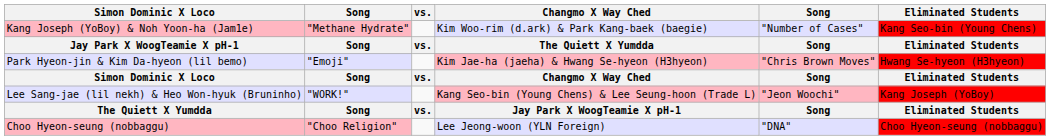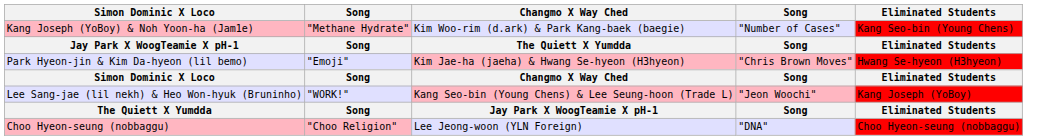 <table class="wikitable mw-collapsible mw-collapsed">
 <tr>
 <th>Simon Dominic X Loco</th>
 <th>Song</th>
-<th>vs.</th>
 <th>Changmo X Way Ched</th>
 <th>Song</th>
 <th>Eliminated Students</th>
 </tr>
 <tr>
 <td style="background:lightpink">Kang Joseph (YoBoy) & Noh Yoon-ha (Jam1e)</td>
 <td style="background:lightpink">"Methane Hydrate"</td>
-<td></td>
 <td style="background:#E0E0FF">Kim Woo-rim (d.ark) & Park Kang-baek (baegie)</td>
 <td style="background:#E0E0FF">"Number of Cases"</td>
 <td style="background:red">Kang Seo-bin (Young Chens)</td>
 </tr>
 <tr>
 <th>Jay Park X WoogTeamie X pH-1</th>
 <th>Song</th>
-<th>vs.</th>
 <th>The Quiett X Yumdda</th>
 <th>Song</th>
 <th>Eliminated Students</th>
 </tr>
 <tr>
 <td style="background:#E0E0FF">Park Hyeon-jin & Kim Da-hyeon (lil bemo)</td>
 <td style="background:#E0E0FF">"Emoji"</td>
-<td></td>
 <td style="background:lightpink">Kim Jae-ha (jaeha) & Hwang Se-hyeon (H3hyeon)</td>
 <td style="background:lightpink">"Chris Brown Moves"</td>
 <td style="background:red">Hwang Se-hyeon (H3hyeon)</td>
 </tr>
 <tr>
 <th>Simon Dominic X Loco</th>
 <th>Song</th>
-<th>vs.</th>
 <th>Changmo X Way Ched</th>
 <th>Song</th>
 <th>Eliminated Students</th>
 </tr>
 <tr>
 <td style="background:#E0E0FF">Lee Sang-jae (lil nekh) & Heo Won-hyuk (Bruninho)</td>
 <td style="background:#E0E0FF">"WORK!"</td>
-<td></td>
 <td style="background:lightpink">Kang Seo-bin (Young Chens) & Lee Seung-hoon (Trade L)</td>
 <td style="background:lightpink">"Jeon Woochi"</td>
 <td style="background:red">Kang Joseph (YoBoy)</td>
 </tr>
 <tr>
 <th>The Quiett X Yumdda</th>
 <th>Song</th>
-<th>vs.</th>
 <th>Jay Park X WoogTeamie X pH-1</th>
 <th>Song</th>
 <th>Eliminated Students</th>
 </tr>
 <tr>
 <td style="background:lightpink">Choo Hyeon-seung (nobbaggu)</td>
 <td style="background:lightpink">"Choo Religion"</td>
-<td></td>
 <td style="background:#E0E0FF">Lee Jeong-woon (YLN Foreign)</td>
 <td style="background:#E0E0FF">"DNA"</td>
 <td style="background:red">Choo Hyeon-seung (nobbaggu)</td>
 </tr>
 </table>
